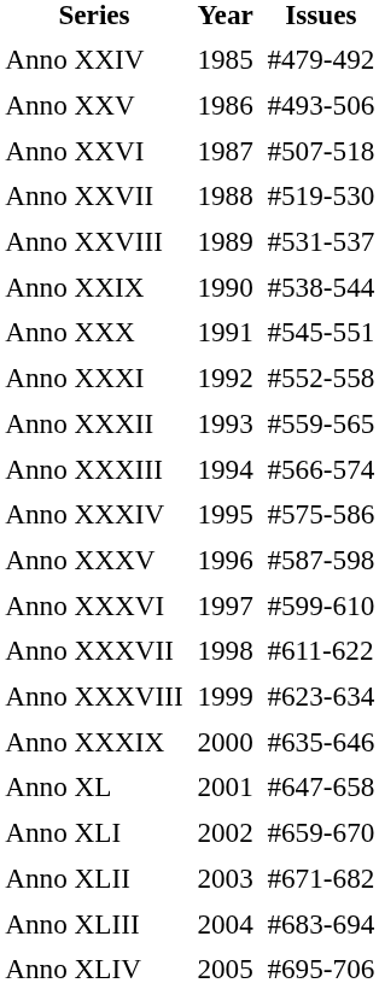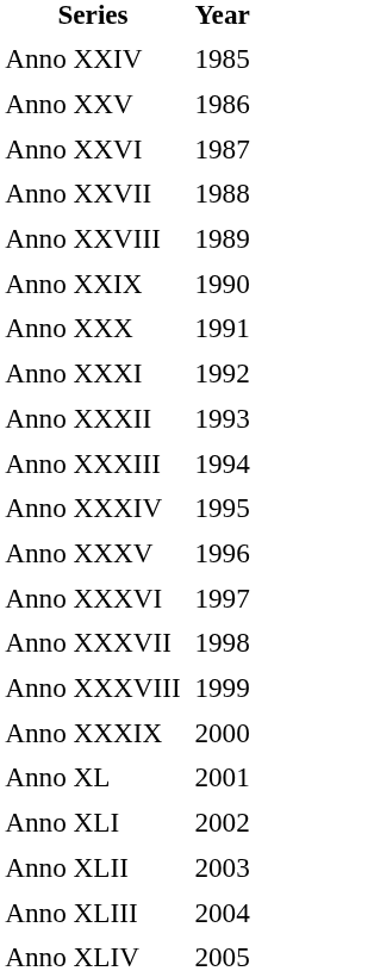 <table cellpadding=3>
 <tr>
 <th>Series</th>
 <th>Year</th>
-<th>Issues</th>
 </tr>
 <tr>
 <td>Anno XXIV</td>
 <td>1985</td>
-<td>#479-492</td>
 </tr>
 <tr>
 <td>Anno XXV</td>
 <td>1986</td>
-<td>#493-506</td>
 </tr>
 <tr>
 <td>Anno XXVI</td>
 <td>1987</td>
-<td>#507-518</td>
 </tr>
 <tr>
 <td>Anno XXVII</td>
 <td>1988</td>
-<td>#519-530</td>
 </tr>
 <tr>
 <td>Anno XXVIII</td>
 <td>1989</td>
-<td>#531-537</td>
 </tr>
 <tr>
 <td>Anno XXIX</td>
 <td>1990</td>
-<td>#538-544</td>
 </tr>
 <tr>
 <td>Anno XXX</td>
 <td>1991</td>
-<td>#545-551</td>
 </tr>
 <tr>
 <td>Anno XXXI</td>
 <td>1992</td>
-<td>#552-558</td>
 </tr>
 <tr>
 <td>Anno XXXII</td>
 <td>1993</td>
-<td>#559-565</td>
 </tr>
 <tr>
 <td>Anno XXXIII</td>
 <td>1994</td>
-<td>#566-574</td>
 </tr>
 <tr>
 <td>Anno XXXIV</td>
 <td>1995</td>
-<td>#575-586</td>
 </tr>
 <tr>
 <td>Anno XXXV</td>
 <td>1996</td>
-<td>#587-598</td>
 </tr>
 <tr>
 <td>Anno XXXVI</td>
 <td>1997</td>
-<td>#599-610</td>
 </tr>
 <tr>
 <td>Anno XXXVII</td>
 <td>1998</td>
-<td>#611-622</td>
 </tr>
 <tr>
 <td>Anno XXXVIII</td>
 <td>1999</td>
-<td>#623-634</td>
 </tr>
 <tr>
 <td>Anno XXXIX</td>
 <td>2000</td>
-<td>#635-646</td>
 </tr>
 <tr>
 <td>Anno XL</td>
 <td>2001</td>
-<td>#647-658</td>
 </tr>
 <tr>
 <td>Anno XLI</td>
 <td>2002</td>
-<td>#659-670</td>
 </tr>
 <tr>
 <td>Anno XLII</td>
 <td>2003</td>
-<td>#671-682</td>
 </tr>
 <tr>
 <td>Anno XLIII</td>
 <td>2004</td>
-<td>#683-694</td>
 </tr>
 <tr>
 <td>Anno XLIV</td>
 <td>2005</td>
-<td>#695-706</td>
 </tr>
 </table>
